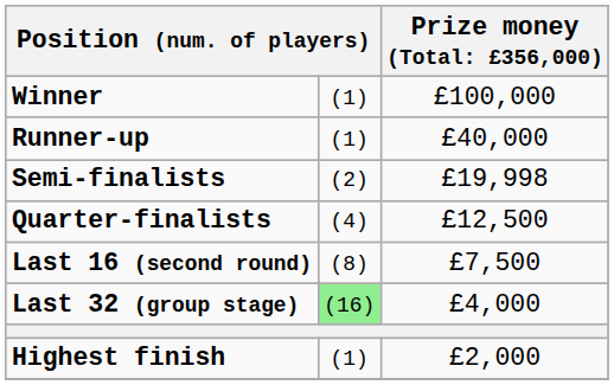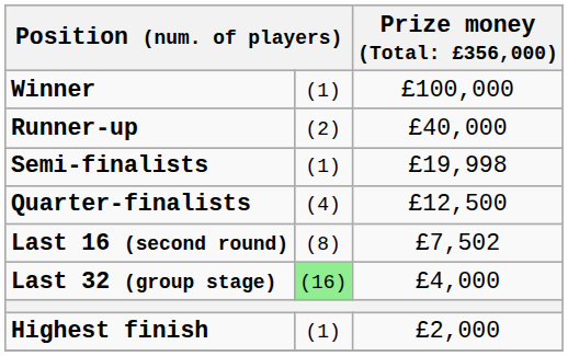 <table class="wikitable">
 <tr>
 <th colspan=2>Position <small>(num. of players)</small></th>
 <th>Prize money<br><small>(Total: £356,000)</small></th>
 </tr>
 <tr>
 <td><strong>Winner</strong></td>
 <td align=center><small>(1)</small></td>
 <td align=center>£100,000</td>
 </tr>
 <tr>
 <td><strong>Runner-up</strong></td>
-<td align=center><small>(1)</small></td>
+<td align=center><small>(2)</small></td>
 <td align=center>£40,000</td>
 </tr>
 <tr>
 <td><strong>Semi-finalists</strong></td>
-<td align=center><small>(2)</small></td>
+<td align=center><small>(1)</small></td>
 <td align=center>£19,998</td>
 </tr>
 <tr>
 <td><strong>Quarter-finalists</strong></td>
 <td align=center><small>(4)</small></td>
 <td align=center>£12,500</td>
 </tr>
 <tr>
 <td><strong>Last 16 <small>(second round)</small></strong></td>
 <td align=center><small>(8)</small></td>
-<td align=center>£7,500</td>
+<td align=center>£7,502</td>
 </tr>
 <tr>
 <td><strong>Last 32 <small>(group stage)</small></strong></td>
 <td align=center style="background: lightgreen;"><small>(16)</small></td>
 <td align=center>£4,000</td>
 </tr>
 <tr>
 <th colspan=3></th>
 </tr>
 <tr>
 <td><strong>Highest finish</strong></td>
 <td align=center><small>(1)</small></td>
 <td align=center>£2,000</td>
 </tr>
 <tr>
 </tr>
 </table>
